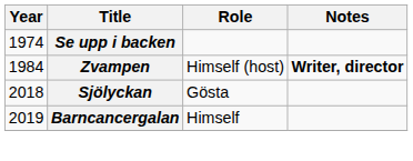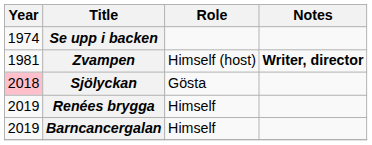 <table class="wikitable sortable plainrowheaders">
 <tr>
 <th scope="col">Year</th>
 <th scope="col">Title</th>
 <th scope="col">Role</th>
 <th scope="col" class="unsortable">Notes</th>
 </tr>
 <tr>
 <td style="text-align:center;">1974</td>
 <th scope="row"><em>Se upp i backen</em></th>
 <td></td>
 <td></td>
 </tr>
 <tr ¨>
-<td style="text-align:center;">1984</td>
+<td style="text-align:center;">1981</td>
 <th scope="row"><em>Zvampen</em></th>
 <td>Himself (host)</td>
 <td><strong>Writer, director</strong></td>
 </tr>
 <tr>
-<td style="text-align:center;">2018</td>
+<td style="background: pink; text-align:center;">2018</td>
 <th scope="row"><em>Sjölyckan</em></th>
 <td>Gösta</td>
+<td></td>
+</tr>
+<tr>
+<td style="text-align:center;">2019</td>
+<th scope="row"><em>Renées brygga</em></th>
+<td>Himself</td>
 <td></td>
 </tr>
 <tr>
 <td style="text-align:center;">2019</td>
 <th scope="row"><em>Barncancergalan</em></th>
 <td>Himself</td>
 <td></td>
 </tr>
 <tr>
 </tr>
 </table>
